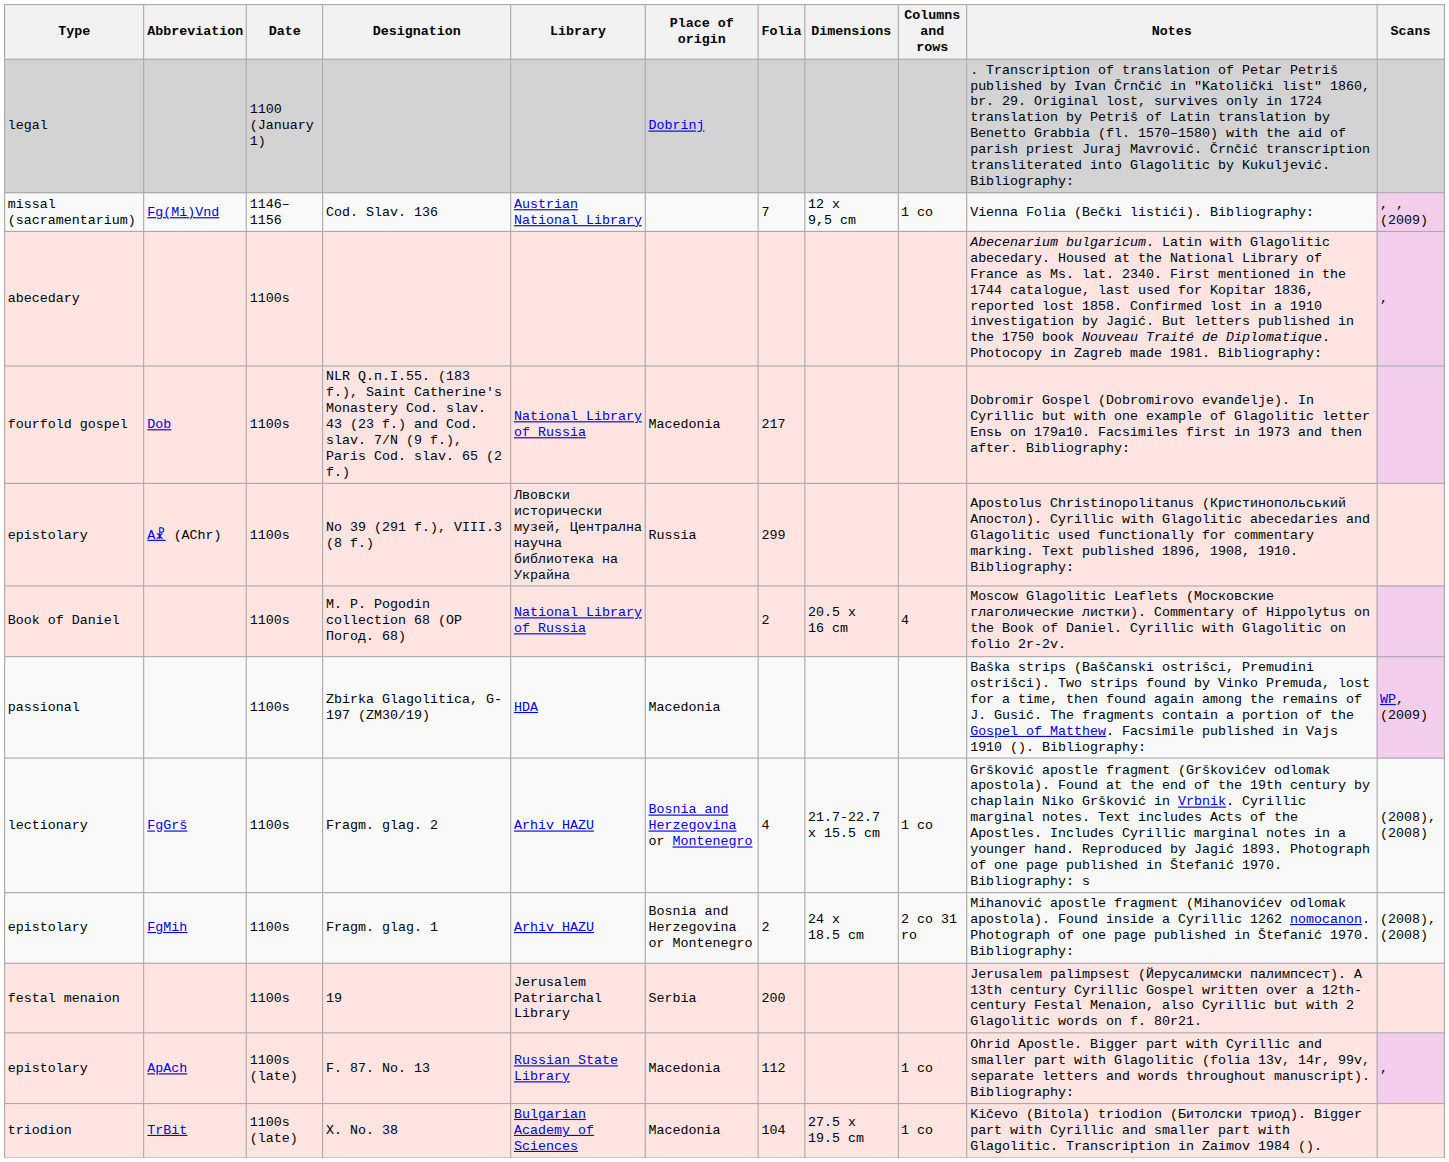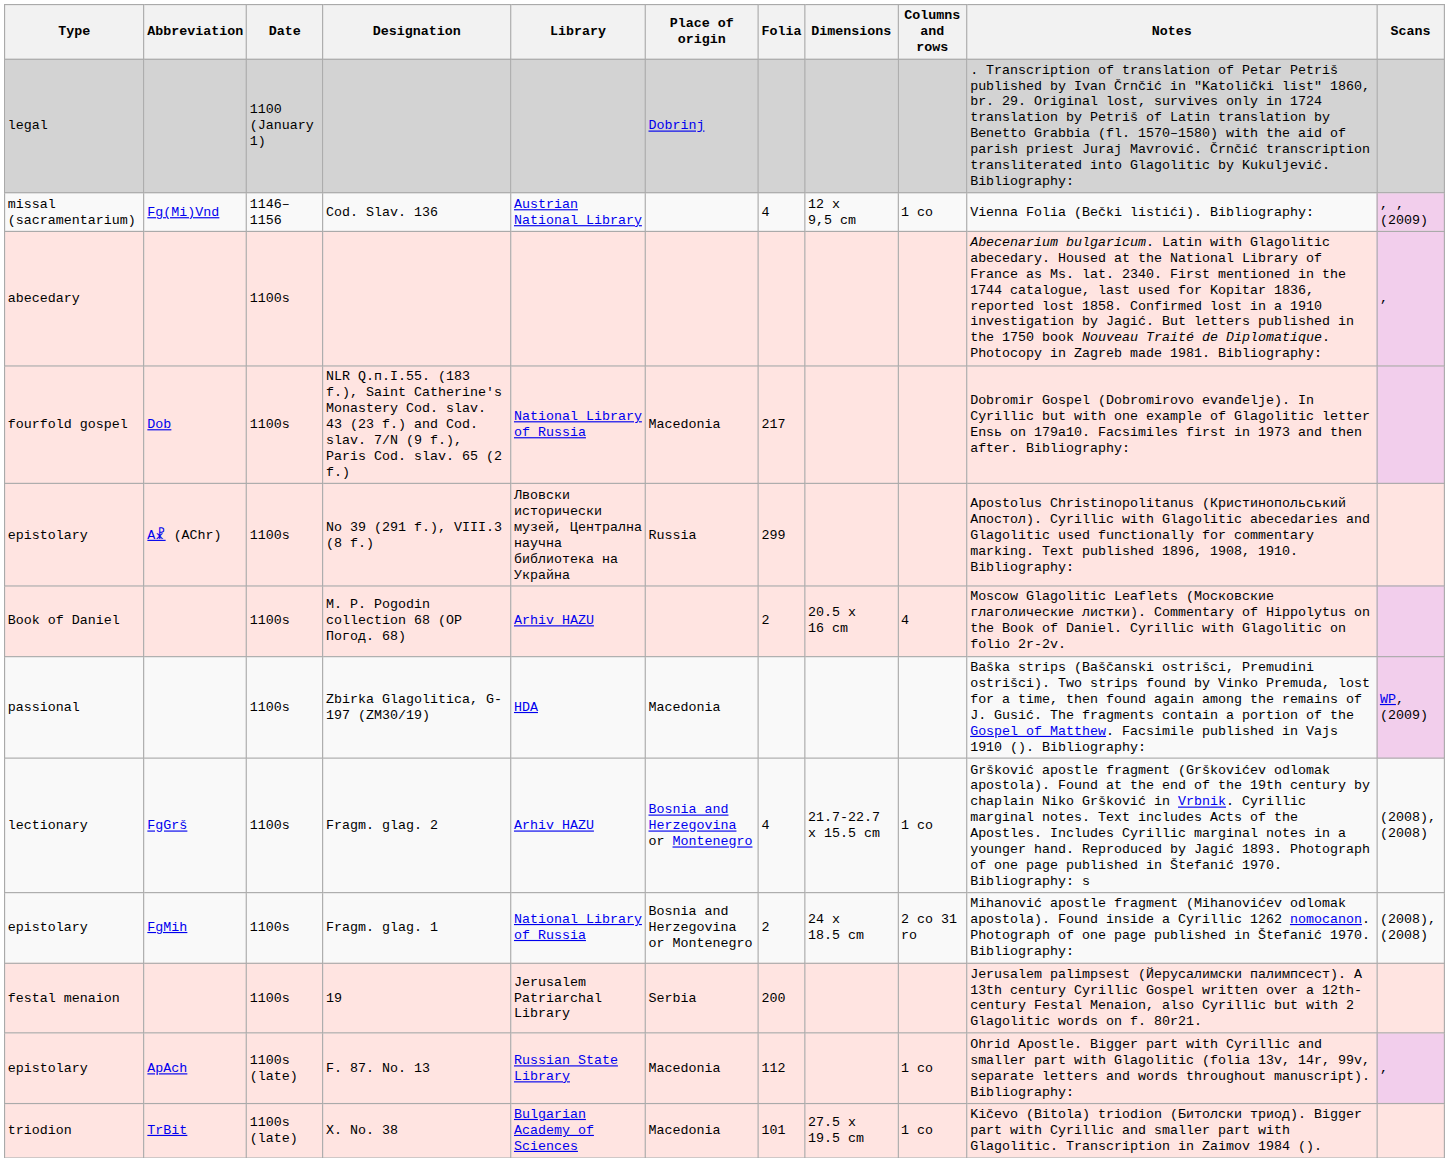 <table class="wikitable sortable" style="width:100%; font-size: 90%;">
 <tr>
 <th>Type</th>
 <th>Abbreviation</th>
 <th>Date</th>
 <th>Designation</th>
 <th>Library</th>
 <th>Place of origin</th>
 <th>Folia</th>
 <th>Dimensions</th>
 <th>Columns and rows</th>
 <th>Notes</th>
 <th>Scans</th>
 </tr>
 <tr bgcolor="LightGray">
 <td>legal</td>
 <td></td>
 <td>1100 (January 1)</td>
 <td></td>
 <td></td>
 <td><a href='#'>Dobrinj</a></td>
 <td></td>
 <td></td>
 <td></td>
 <td>. Transcription of translation of Petar Petriš published by Ivan Črnčić in "Katolički list" 1860, br. 29. Original lost, survives only in 1724 translation by Petriš of Latin translation by Benetto Grabbia (fl. 1570–1580) with the aid of parish priest Juraj Mavrović. Črnčić transcription transliterated into Glagolitic by Kukuljević. Bibliography:</td>
 <td></td>
 </tr>
 <tr>
 <td>missal (sacramentarium)</td>
 <td><a href='#'>Fg(Mi)Vnd</a></td>
 <td>1146–1156</td>
 <td>Cod. Slav. 136</td>
 <td><a href='#'>Austrian National Library</a></td>
 <td></td>
-<td>7</td>
+<td>4</td>
 <td>12 x 9,5 cm</td>
 <td>1 co</td>
 <td>Vienna Folia (Bečki listići). Bibliography:</td>
 <td bgcolor=#F2CEEC>, ,   (2009)</td>
 </tr>
 <tr bgcolor="MistyRose">
 <td>abecedary</td>
 <td></td>
 <td>1100s</td>
 <td></td>
 <td></td>
 <td></td>
 <td></td>
 <td></td>
 <td></td>
 <td><em>Abecenarium bulgaricum</em>. Latin with Glagolitic abecedary. Housed at the National Library of France as Ms. lat. 2340. First mentioned in the 1744 catalogue, last used for Kopitar 1836, reported lost 1858. Confirmed lost in a 1910 investigation by Jagić. But letters published in the 1750 book <em>Nouveau Traité de Diplomatique</em>. Photocopy in Zagreb made 1981. Bibliography:</td>
 <td bgcolor=#F2CEEC>, </td>
 </tr>
 <tr bgcolor="MistyRose">
 <td>fourfold gospel</td>
 <td><a href='#'>Dob</a></td>
 <td>1100s</td>
 <td>NLR Q.п.I.55. (183 f.), Saint Catherine's Monastery Cod. slav. 43 (23 f.) and Cod. slav. 7/N (9 f.), Paris Cod. slav. 65 (2 f.)</td>
 <td><a href='#'>National Library of Russia</a></td>
 <td>Macedonia</td>
 <td>217</td>
 <td></td>
 <td></td>
 <td>Dobromir Gospel (Dobromirovo evanđelje). In Cyrillic but with one example of Glagolitic letter Ensь on 179a10. Facsimiles first in 1973 and then after. Bibliography:</td>
 <td bgcolor=#F2CEEC></td>
 </tr>
 <tr bgcolor="MistyRose">
 <td>epistolary</td>
 <td><a href='#'>A☧</a> (AChr)</td>
 <td>1100s</td>
 <td>No 39 (291 f.), VIII.3 (8 f.)</td>
 <td>Лвовски исторически музей, Централна научна библиотека на Украйна</td>
 <td>Russia</td>
 <td>299</td>
 <td></td>
 <td></td>
 <td>Apostolus Christinopolitanus (Кристинопольський Апостол). Cyrillic with Glagolitic abecedaries and Glagolitic used functionally for commentary marking. Text published 1896, 1908, 1910. Bibliography:</td>
 <td></td>
 </tr>
 <tr bgcolor="MistyRose">
 <td>Book of Daniel</td>
 <td></td>
 <td>1100s</td>
 <td>M. P. Pogodin collection 68 (ОР Погод. 68)</td>
-<td><a href='#'>National Library of Russia</a></td>
+<td><a href='#'>Arhiv HAZU</a></td>
 <td></td>
 <td>2</td>
 <td>20.5 x 16 cm</td>
 <td>4</td>
 <td>Moscow Glagolitic Leaflets (Московские глаголические листки). Commentary of Hippolytus on the Book of Daniel. Cyrillic with Glagolitic on folio 2r-2v.</td>
 <td bgcolor=#F2CEEC></td>
 </tr>
 <tr>
 <td>passional</td>
 <td></td>
 <td>1100s</td>
 <td>Zbirka Glagolitica, G-197 (ZM30/19)</td>
 <td><a href='#'>HDA</a></td>
 <td>Macedonia</td>
 <td></td>
 <td></td>
 <td></td>
 <td>Baška strips (Baščanski ostrišci, Premudini ostrišci). Two strips found by Vinko Premuda, lost for a time, then found again among the remains of J. Gusić. The fragments contain a portion of the <a href='#'>Gospel of Matthew</a>. Facsimile published in Vajs 1910 (). Bibliography:</td>
 <td bgcolor=#F2CEEC><a href='#'>WP</a>,   (2009)</td>
 </tr>
 <tr>
 <td>lectionary</td>
 <td><a href='#'>FgGrš</a></td>
 <td>1100s</td>
 <td>Fragm. glag. 2</td>
 <td><a href='#'>Arhiv HAZU</a></td>
 <td><a href='#'>Bosnia and Herzegovina</a> or <a href='#'>Montenegro</a></td>
 <td>4</td>
 <td>21.7-22.7 x 15.5 cm</td>
 <td>1 co</td>
 <td>Gršković apostle fragment (Grškovićev odlomak apostola). Found at the end of the 19th century by chaplain Niko Gršković in <a href='#'>Vrbnik</a>. Cyrillic marginal notes. Text includes Acts of the Apostles. Includes Cyrillic marginal notes in a younger hand. Reproduced by Jagić 1893. Photograph of one page published in Štefanić 1970. Bibliography: s</td>
 <td>  (2008),   (2008)</td>
 </tr>
 <tr>
 <td>epistolary</td>
 <td><a href='#'>FgMih</a></td>
 <td>1100s</td>
 <td>Fragm. glag. 1</td>
-<td><a href='#'>Arhiv HAZU</a></td>
+<td><a href='#'>National Library of Russia</a></td>
 <td>Bosnia and Herzegovina or Montenegro</td>
 <td>2</td>
 <td>24 x 18.5 cm</td>
 <td>2 co 31 ro</td>
 <td>Mihanović apostle fragment (Mihanovićev odlomak apostola). Found inside a Cyrillic 1262 <a href='#'>nomocanon</a>. Photograph of one page published in Štefanić 1970. Bibliography:</td>
 <td>  (2008),   (2008)</td>
 </tr>
 <tr bgcolor="MistyRose">
 <td>festal menaion</td>
 <td></td>
 <td>1100s</td>
 <td>19</td>
 <td>Jerusalem Patriarchal Library</td>
 <td>Serbia</td>
 <td>200</td>
 <td></td>
 <td></td>
 <td>Jerusalem palimpsest (Йерусалимски палимпсест). A 13th century Cyrillic Gospel written over a 12th-century Festal Menaion, also Cyrillic but with 2 Glagolitic words on f. 80r21.</td>
 <td></td>
 </tr>
 <tr bgcolor="MistyRose">
 <td>epistolary</td>
 <td><a href='#'>ApAch</a></td>
 <td>1100s (late)</td>
 <td>F. 87. No. 13</td>
 <td><a href='#'>Russian State Library</a></td>
 <td>Macedonia</td>
 <td>112</td>
 <td></td>
 <td>1 co</td>
 <td>Ohrid Apostle. Bigger part with Cyrillic and smaller part with Glagolitic (folia 13v, 14r, 99v, separate letters and words throughout manuscript). Bibliography:</td>
 <td bgcolor=#F2CEEC>, </td>
 </tr>
 <tr bgcolor="MistyRose">
 <td>triodion</td>
 <td><a href='#'>TrBit</a></td>
 <td>1100s (late)</td>
 <td>X. No. 38</td>
 <td><a href='#'>Bulgarian Academy of Sciences</a></td>
 <td>Macedonia</td>
-<td>104</td>
+<td>101</td>
 <td>27.5 x 19.5 cm</td>
 <td>1 co</td>
 <td>Kičevo (Bitola) triodion (Битолски триод). Bigger part with Cyrillic and smaller part with Glagolitic. Transcription in Zaimov 1984 ().</td>
 <td></td>
 </tr>
 <tr>
 </tr>
 </table>
